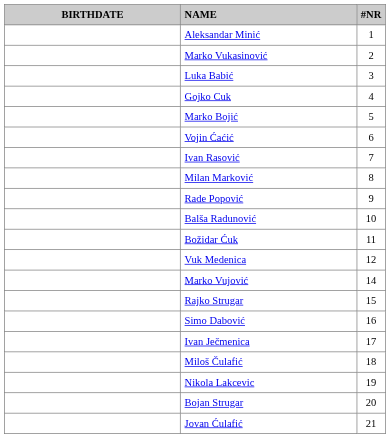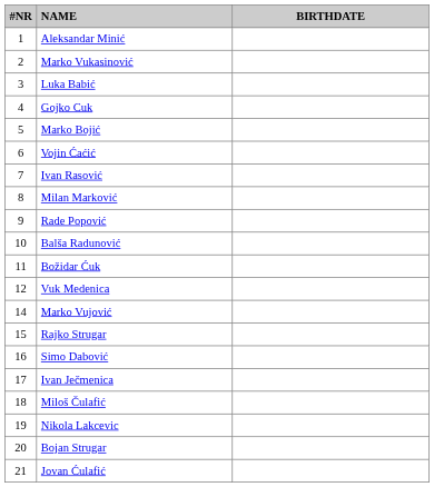 <table border="1" cellspacing="2" cellpadding="5" style="border-collapse: collapse; font-size: 90%;">
 <tr style="background:#ccc;">
+<th>#NR</th>
+<th style="text-align:left; width:16em;">NAME</th>
 <th style="text-align:center; width:16em;">BIRTHDATE</th>
-<th style="text-align:left; width:16em;">NAME</th>
-<th>#NR</th>
 </tr>
 <tr>
+<td style="text-align:center;">1</td>
+<td><a href='#'>Aleksandar Minić</a></td>
 <td align="center"></td>
-<td><a href='#'>Aleksandar Minić</a></td>
-<td style="text-align:center;">1</td>
 </tr>
 <tr>
+<td style="text-align:center;">2</td>
+<td><a href='#'>Marko Vukasinović</a></td>
 <td align="center"></td>
-<td><a href='#'>Marko Vukasinović</a></td>
-<td style="text-align:center;">2</td>
 </tr>
 <tr>
+<td style="text-align:center;">3</td>
+<td><a href='#'>Luka Babić</a></td>
 <td align="center"></td>
-<td><a href='#'>Luka Babić</a></td>
-<td style="text-align:center;">3</td>
 </tr>
 <tr>
+<td style="text-align:center;">4</td>
+<td><a href='#'>Gojko Cuk</a></td>
 <td align="center"></td>
-<td><a href='#'>Gojko Cuk</a></td>
-<td style="text-align:center;">4</td>
 </tr>
 <tr>
+<td style="text-align:center;">5</td>
+<td><a href='#'>Marko Bojić</a></td>
 <td align="center"></td>
-<td><a href='#'>Marko Bojić</a></td>
-<td style="text-align:center;">5</td>
 </tr>
 <tr>
+<td style="text-align:center;">6</td>
+<td><a href='#'>Vojin Ćaćić</a></td>
 <td align="center"></td>
-<td><a href='#'>Vojin Ćaćić</a></td>
-<td style="text-align:center;">6</td>
 </tr>
 <tr>
+<td style="text-align:center;">7</td>
+<td><a href='#'>Ivan Rasović</a></td>
 <td align="center"></td>
-<td><a href='#'>Ivan Rasović</a></td>
-<td style="text-align:center;">7</td>
 </tr>
 <tr>
+<td style="text-align:center;">8</td>
+<td><a href='#'>Milan Marković</a></td>
 <td align="center"></td>
-<td><a href='#'>Milan Marković</a></td>
-<td style="text-align:center;">8</td>
 </tr>
 <tr>
+<td style="text-align:center;">9</td>
+<td><a href='#'>Rade Popović</a></td>
 <td align="center"></td>
-<td><a href='#'>Rade Popović</a></td>
-<td style="text-align:center;">9</td>
 </tr>
 <tr>
+<td style="text-align:center;">10</td>
+<td><a href='#'>Balša Radunović</a></td>
 <td align="center"></td>
-<td><a href='#'>Balša Radunović</a></td>
-<td style="text-align:center;">10</td>
 </tr>
 <tr>
+<td style="text-align:center;">11</td>
+<td><a href='#'>Božidar Ćuk</a></td>
 <td align="center"></td>
-<td><a href='#'>Božidar Ćuk</a></td>
-<td style="text-align:center;">11</td>
 </tr>
 <tr>
+<td style="text-align:center;">12</td>
+<td><a href='#'>Vuk Medenica</a></td>
 <td align="center"></td>
-<td><a href='#'>Vuk Medenica</a></td>
-<td style="text-align:center;">12</td>
 </tr>
 <tr>
+<td style="text-align:center;">14</td>
+<td><a href='#'>Marko Vujović</a></td>
 <td align="center"></td>
-<td><a href='#'>Marko Vujović</a></td>
-<td style="text-align:center;">14</td>
 </tr>
 <tr>
+<td style="text-align:center;">15</td>
+<td><a href='#'>Rajko Strugar</a></td>
 <td align="center"></td>
-<td><a href='#'>Rajko Strugar</a></td>
-<td style="text-align:center;">15</td>
 </tr>
 <tr>
+<td style="text-align:center;">16</td>
+<td><a href='#'>Simo Dabović</a></td>
 <td align="center"></td>
-<td><a href='#'>Simo Dabović</a></td>
-<td style="text-align:center;">16</td>
 </tr>
 <tr>
+<td style="text-align:center;">17</td>
+<td><a href='#'>Ivan Ječmenica</a></td>
 <td align="center"></td>
-<td><a href='#'>Ivan Ječmenica</a></td>
-<td style="text-align:center;">17</td>
 </tr>
 <tr>
+<td style="text-align:center;">18</td>
+<td><a href='#'>Miloš Čulafić</a></td>
 <td align="center"></td>
-<td><a href='#'>Miloš Čulafić</a></td>
-<td style="text-align:center;">18</td>
 </tr>
 <tr>
+<td style="text-align:center;">19</td>
+<td><a href='#'>Nikola Lakcevic</a></td>
 <td align="center"></td>
-<td><a href='#'>Nikola Lakcevic</a></td>
-<td style="text-align:center;">19</td>
 </tr>
 <tr>
+<td style="text-align:center;">20</td>
+<td><a href='#'>Bojan Strugar</a></td>
 <td align="center"></td>
-<td><a href='#'>Bojan Strugar</a></td>
-<td style="text-align:center;">20</td>
 </tr>
 <tr>
+<td style="text-align:center;">21</td>
+<td><a href='#'>Jovan Ćulafić</a></td>
 <td align="center"></td>
-<td><a href='#'>Jovan Ćulafić</a></td>
-<td style="text-align:center;">21</td>
 </tr>
 </table>
